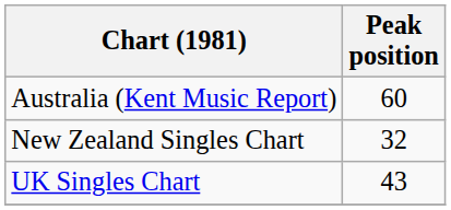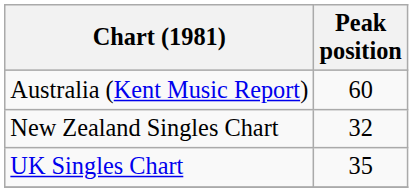 <table class="wikitable">
 <tr>
 <th>Chart (1981)</th>
 <th>Peak<br>position</th>
 </tr>
 <tr>
 <td>Australia (<a href='#'>Kent Music Report</a>)</td>
 <td align="center">60</td>
 </tr>
 <tr>
 <td>New Zealand Singles Chart</td>
 <td align="center">32</td>
 </tr>
 <tr>
 <td><a href='#'>UK Singles Chart</a></td>
-<td align="center">43</td>
+<td align="center">35</td>
 </tr>
 <tr>
 </tr>
 </table>
